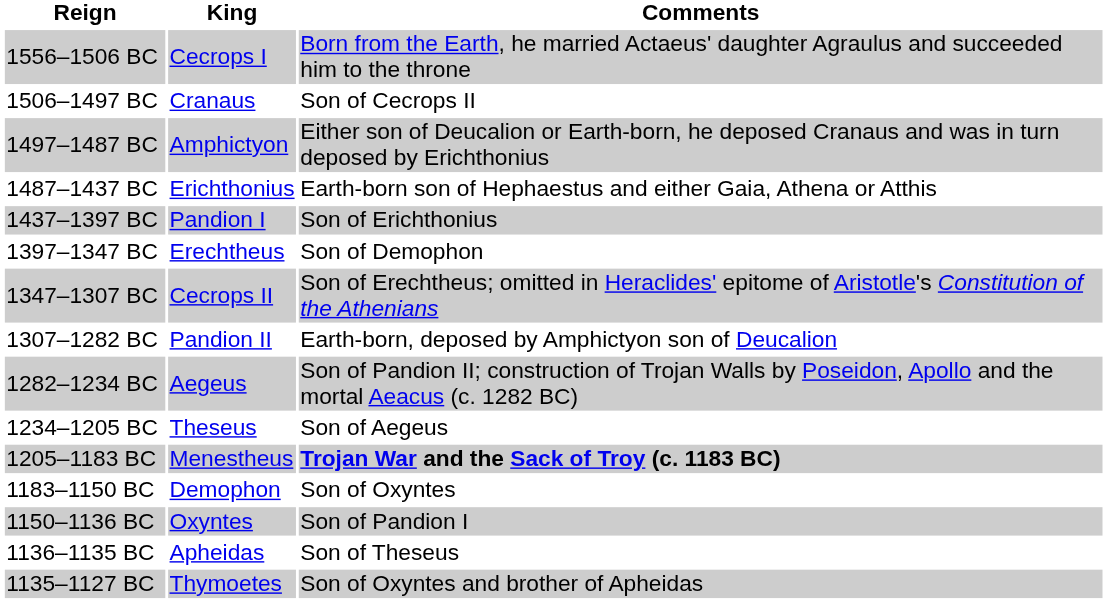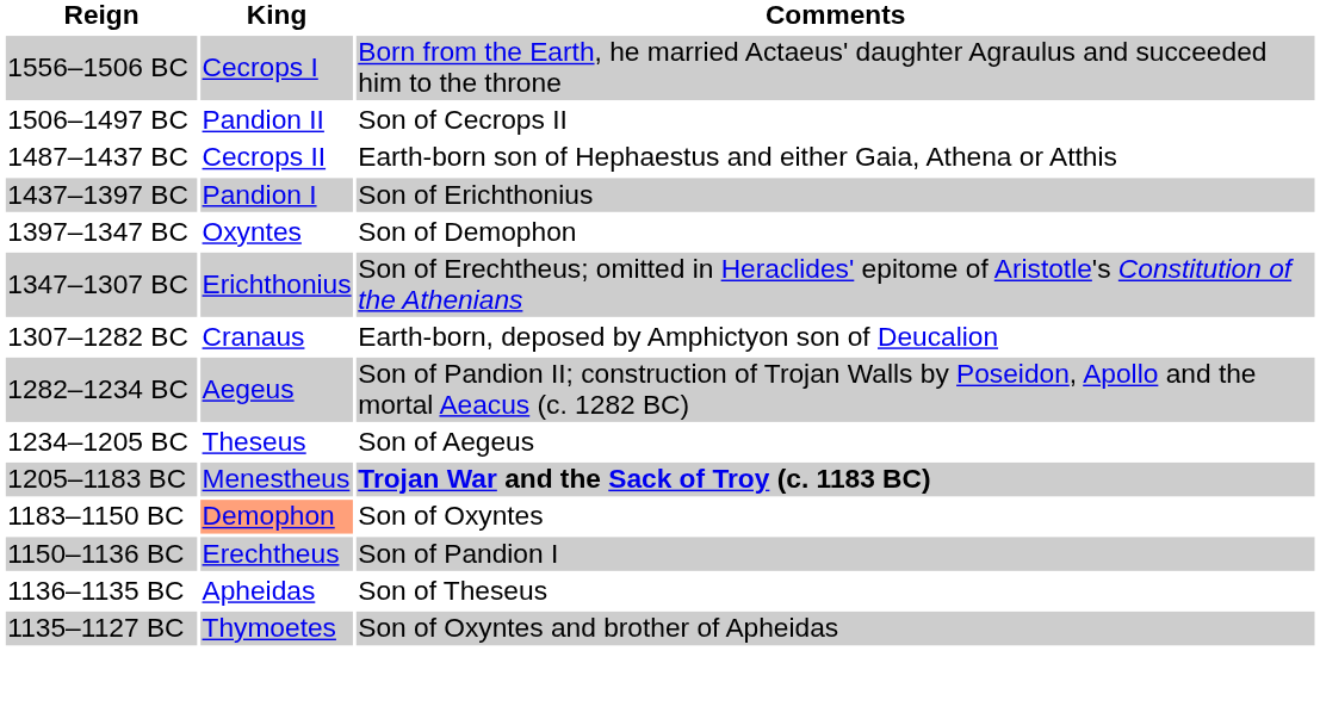 <table border="0" width=777px>
 <tr>
 <th>Reign</th>
 <th>King</th>
 <th>Comments</th>
 </tr>
 <tr bgcolor="#cdcdcd">
 <td width=111px>1556–1506 BC</td>
 <td><a href='#'>Cecrops I</a></td>
 <td><a href='#'>Born from the Earth</a>, he married Actaeus' daughter Agraulus and succeeded him to the throne</td>
 </tr>
 <tr>
 <td>1506–1497 BC</td>
-<td><a href='#'>Cranaus</a></td>
+<td><a href='#'>Pandion II</a></td>
 <td>Son of Cecrops II</td>
-</tr>
-<tr bgcolor="#cdcdcd">
-<td>1497–1487 BC</td>
-<td><a href='#'>Amphictyon</a></td>
-<td>Either son of Deucalion or Earth-born, he deposed Cranaus and was in turn deposed by Erichthonius</td>
 </tr>
 <tr>
 <td>1487–1437 BC</td>
-<td><a href='#'>Erichthonius</a></td>
+<td><a href='#'>Cecrops II</a></td>
 <td>Earth-born son of Hephaestus and either Gaia, Athena or Atthis</td>
 </tr>
 <tr bgcolor="#cdcdcd">
 <td>1437–1397 BC</td>
 <td><a href='#'>Pandion I</a></td>
 <td>Son of Erichthonius</td>
 </tr>
 <tr>
 <td>1397–1347 BC</td>
-<td><a href='#'>Erechtheus</a></td>
+<td><a href='#'>Oxyntes</a></td>
 <td>Son of Demophon</td>
 </tr>
 <tr bgcolor="#cdcdcd">
 <td>1347–1307 BC</td>
-<td><a href='#'>Cecrops II</a></td>
+<td><a href='#'>Erichthonius</a></td>
 <td>Son of Erechtheus; omitted in <a href='#'>Heraclides'</a> epitome of <a href='#'>Aristotle</a>'s <em><a href='#'>Constitution of the Athenians</a></em></td>
 </tr>
 <tr>
 <td>1307–1282 BC</td>
-<td><a href='#'>Pandion II</a></td>
+<td><a href='#'>Cranaus</a></td>
 <td>Earth-born, deposed by Amphictyon son of <a href='#'>Deucalion</a></td>
 </tr>
 <tr bgcolor="#cdcdcd">
 <td>1282–1234 BC</td>
 <td><a href='#'>Aegeus</a></td>
 <td>Son of Pandion II; construction of Trojan Walls by <a href='#'>Poseidon</a>, <a href='#'>Apollo</a> and the mortal <a href='#'>Aeacus</a> (c. 1282 BC)</td>
 </tr>
 <tr>
 <td>1234–1205 BC</td>
 <td><a href='#'>Theseus</a></td>
 <td>Son of Aegeus</td>
 </tr>
 <tr bgcolor="#cdcdcd">
 <td>1205–1183 BC</td>
 <td><a href='#'>Menestheus</a></td>
 <td><strong><a href='#'>Trojan War</a> and the <a href='#'>Sack of Troy</a> (c. 1183 BC)</strong></td>
 </tr>
 <tr>
 <td>1183–1150 BC</td>
-<td><a href='#'>Demophon</a></td>
+<td style="background: lightsalmon;"><a href='#'>Demophon</a></td>
 <td>Son of Oxyntes</td>
 </tr>
 <tr bgcolor="#cdcdcd">
 <td>1150–1136 BC</td>
-<td><a href='#'>Oxyntes</a></td>
+<td><a href='#'>Erechtheus</a></td>
 <td>Son of Pandion I</td>
 </tr>
 <tr>
 <td>1136–1135 BC</td>
 <td><a href='#'>Apheidas</a></td>
 <td>Son of Theseus</td>
 </tr>
 <tr bgcolor="#cdcdcd">
 <td>1135–1127 BC</td>
 <td><a href='#'>Thymoetes</a></td>
 <td>Son of Oxyntes and brother of Apheidas</td>
 </tr>
 </table>
